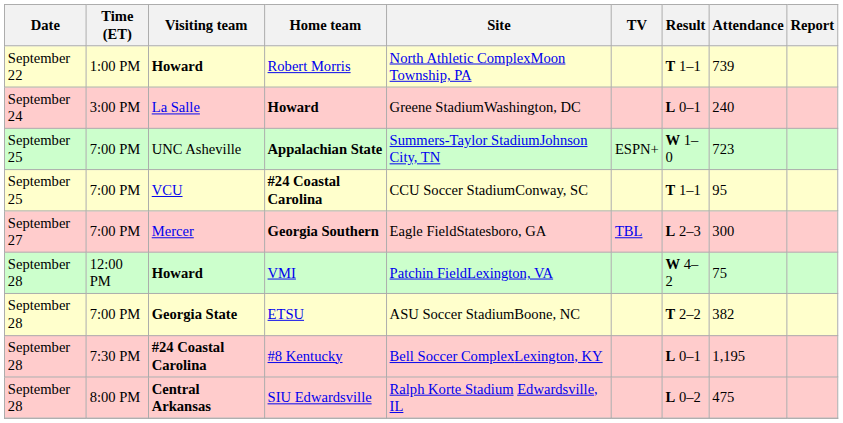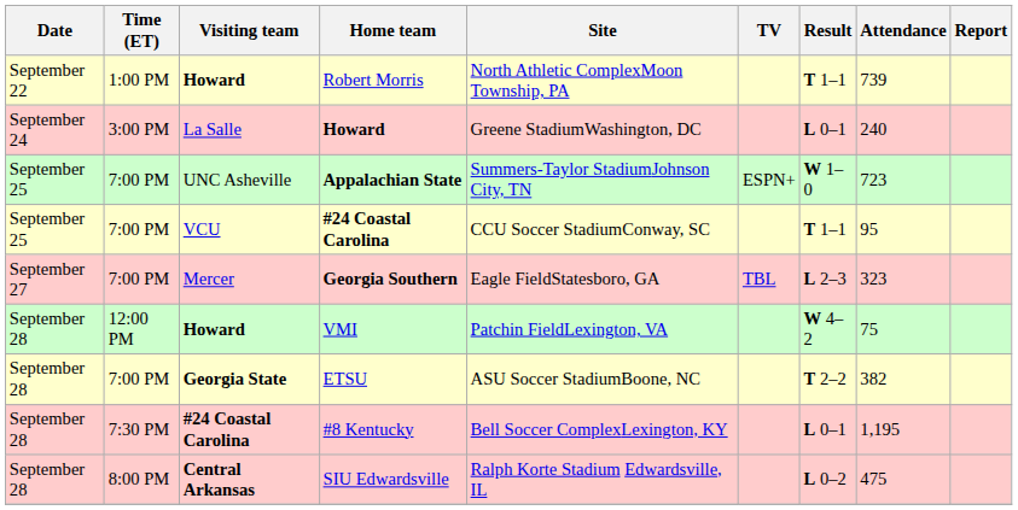 <table class="wikitable" style="font-size:95%;">
 <tr>
 <th>Date</th>
 <th>Time (ET)</th>
 <th>Visiting team</th>
 <th>Home team</th>
 <th>Site</th>
 <th>TV</th>
 <th>Result</th>
 <th>Attendance</th>
 <th>Report</th>
 </tr>
 <tr style="background:#ffc;">
 <td>September 22</td>
 <td>1:00 PM</td>
 <td><strong>Howard</strong></td>
 <td><a href='#'>Robert Morris</a></td>
 <td><a href='#'>North Athletic Complex</a><a href='#'>Moon Township, PA</a></td>
 <td></td>
 <td><strong>T</strong> 1–1 </td>
 <td>739</td>
 <td></td>
 </tr>
 <tr bgcolor="#fcc">
 <td>September 24</td>
 <td>3:00 PM</td>
 <td><a href='#'>La Salle</a></td>
 <td><strong>Howard</strong></td>
 <td>Greene StadiumWashington, DC</td>
 <td></td>
 <td><strong>L</strong> 0–1</td>
 <td>240</td>
 <td></td>
 </tr>
 <tr bgcolor="#cfc">
 <td>September 25</td>
 <td>7:00 PM</td>
 <td>UNC Asheville</td>
 <td><strong>Appalachian State</strong></td>
 <td><a href='#'>Summers-Taylor Stadium</a><a href='#'>Johnson City, TN</a></td>
 <td>ESPN+</td>
 <td><strong>W</strong> 1–0</td>
 <td>723</td>
 <td></td>
 </tr>
 <tr style="background:#ffc;">
 <td>September 25</td>
 <td>7:00 PM</td>
 <td><a href='#'>VCU</a></td>
 <td><strong>#24 Coastal Carolina</strong></td>
 <td>CCU Soccer StadiumConway, SC</td>
 <td></td>
 <td><strong>T</strong> 1–1 </td>
 <td>95</td>
 <td></td>
 </tr>
 <tr bgcolor="#fcc">
 <td>September 27</td>
 <td>7:00 PM</td>
 <td><a href='#'>Mercer</a></td>
 <td><strong>Georgia Southern</strong></td>
 <td>Eagle FieldStatesboro, GA</td>
 <td><a href='#'>TBL</a></td>
 <td><strong>L</strong> 2–3</td>
-<td>300</td>
+<td>323</td>
 <td></td>
 </tr>
 <tr bgcolor="#cfc">
 <td>September 28</td>
 <td>12:00 PM</td>
 <td><strong>Howard</strong></td>
 <td><a href='#'>VMI</a></td>
 <td><a href='#'>Patchin Field</a><a href='#'>Lexington, VA</a></td>
 <td></td>
 <td><strong>W</strong> 4–2</td>
 <td>75</td>
 <td></td>
 </tr>
 <tr style="background:#ffc;">
 <td>September 28</td>
 <td>7:00 PM</td>
 <td><strong>Georgia State</strong></td>
 <td><a href='#'>ETSU</a></td>
 <td>ASU Soccer StadiumBoone, NC</td>
 <td></td>
 <td><strong>T</strong> 2–2 </td>
 <td>382</td>
 <td></td>
 </tr>
 <tr bgcolor="#fcc">
 <td>September 28</td>
 <td>7:30 PM</td>
 <td><strong>#24 Coastal Carolina</strong></td>
 <td><a href='#'>#8 Kentucky</a></td>
 <td><a href='#'>Bell Soccer Complex</a><a href='#'>Lexington, KY</a></td>
 <td></td>
 <td><strong>L</strong> 0–1</td>
 <td>1,195</td>
 <td></td>
 </tr>
 <tr bgcolor="#fcc">
 <td>September 28</td>
 <td>8:00 PM</td>
 <td><strong>Central Arkansas</strong></td>
 <td><a href='#'>SIU Edwardsville</a></td>
 <td><a href='#'>Ralph Korte Stadium</a> <a href='#'>Edwardsville, IL</a></td>
 <td></td>
 <td><strong>L</strong> 0–2</td>
 <td>475</td>
 <td></td>
 </tr>
 <tr>
 </tr>
 </table>
